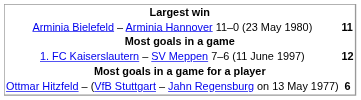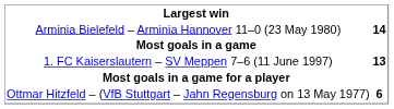 <table cellpadding="2" cellspacing="0" style="margin:1em 0; border:1px solid #999; border-right-width:2px; border-bottom-width:2px;">
 <tr>
 <th colspan="5"><strong>Largest win</strong></th>
 </tr>
 <tr>
 <td style="text-align:center;"><a href='#'>Arminia Bielefeld</a> – <a href='#'>Arminia Hannover</a> 11–0 (23 May 1980)</td>
-<td><strong>11</strong></td>
+<td><strong>14</strong></td>
 </tr>
 <tr>
 <th colspan="5"><strong>Most goals in a game</strong></th>
 </tr>
 <tr>
 <td style="text-align:center;"><a href='#'>1. FC Kaiserslautern</a> – <a href='#'>SV Meppen</a> 7–6 (11 June 1997)</td>
-<td><strong>12</strong></td>
+<td><strong>13</strong></td>
 </tr>
 <tr>
 <th colspan="5"><strong>Most goals in a game for a player</strong></th>
 </tr>
 <tr>
 <td style="text-align:center;"><a href='#'>Ottmar Hitzfeld</a> – (<a href='#'>VfB Stuttgart</a> – <a href='#'>Jahn Regensburg</a> on 13 May 1977)</td>
 <td align="center"><strong>6</strong></td>
 </tr>
 </table>
